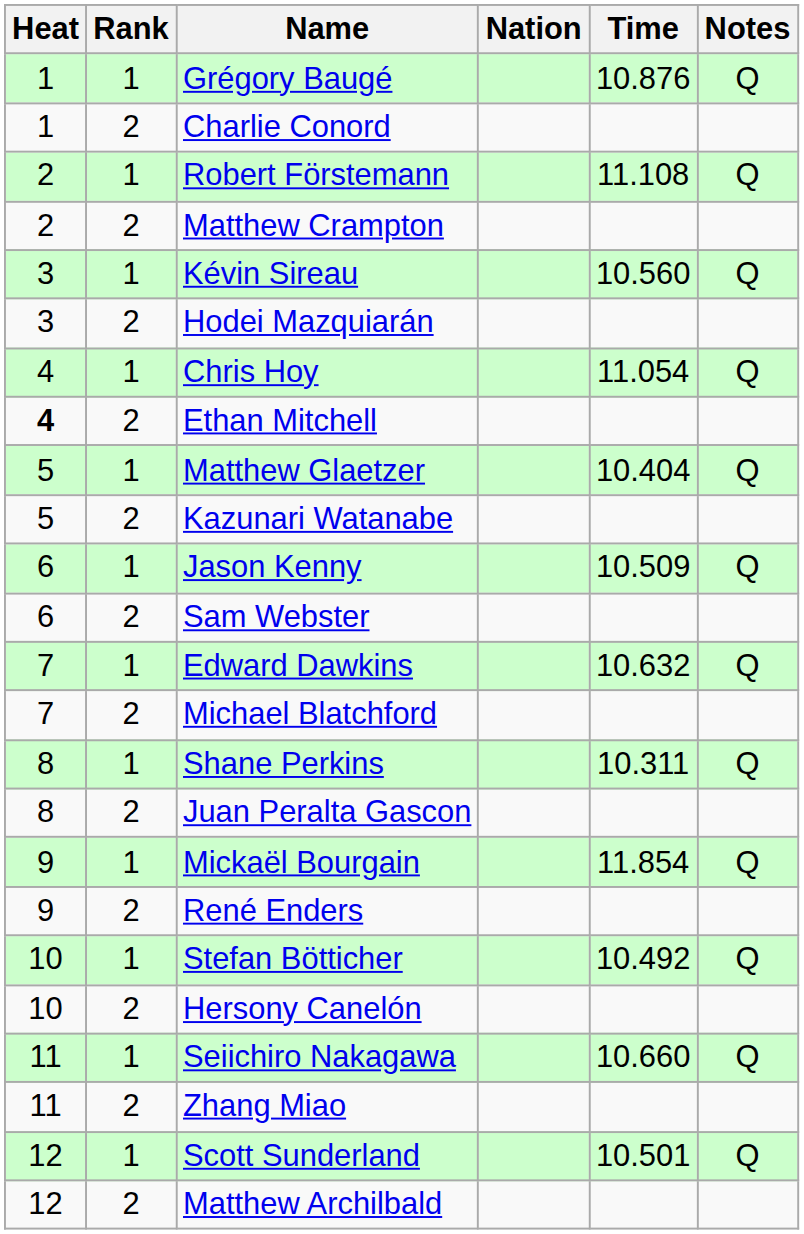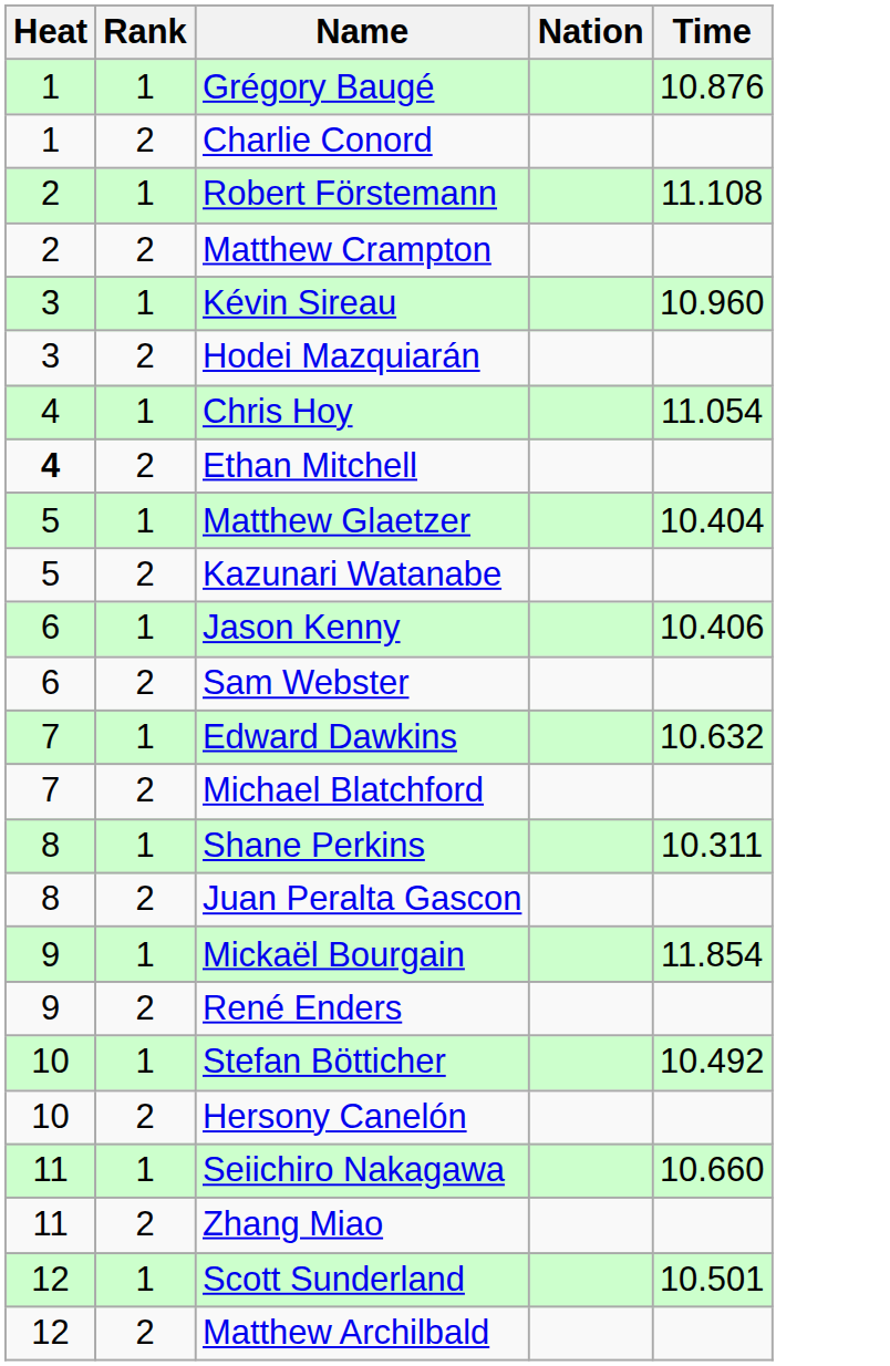 <table class="wikitable sortable" style="text-align:center">
 <tr>
 <th>Heat</th>
 <th>Rank</th>
 <th>Name</th>
 <th>Nation</th>
 <th>Time</th>
-<th>Notes</th>
 </tr>
 <tr bgcolor=ccffcc>
 <td>1</td>
 <td>1</td>
 <td align=left><a href='#'>Grégory Baugé</a></td>
 <td align=left></td>
 <td>10.876</td>
-<td>Q</td>
 </tr>
 <tr>
 <td>1</td>
 <td>2</td>
 <td align=left><a href='#'>Charlie Conord</a></td>
 <td align=left></td>
-<td></td>
 <td></td>
 </tr>
 <tr bgcolor=ccffcc>
 <td>2</td>
 <td>1</td>
 <td align=left><a href='#'>Robert Förstemann</a></td>
 <td align=left></td>
 <td>11.108</td>
-<td>Q</td>
 </tr>
 <tr>
 <td>2</td>
 <td>2</td>
 <td align=left><a href='#'>Matthew Crampton</a></td>
 <td align=left></td>
 <td></td>
-<td></td>
 </tr>
 <tr bgcolor=ccffcc>
 <td>3</td>
 <td>1</td>
 <td align=left><a href='#'>Kévin Sireau</a></td>
 <td align=left></td>
-<td>10.560</td>
-<td>Q</td>
+<td>10.960</td>
 </tr>
 <tr>
 <td>3</td>
 <td>2</td>
 <td align=left><a href='#'>Hodei Mazquiarán</a></td>
 <td align=left></td>
-<td></td>
 <td></td>
 </tr>
 <tr bgcolor=ccffcc>
 <td>4</td>
 <td>1</td>
 <td align=left><a href='#'>Chris Hoy</a></td>
 <td align=left></td>
 <td>11.054</td>
-<td>Q</td>
 </tr>
 <tr>
 <td><strong>4</strong></td>
 <td>2</td>
 <td align=left><a href='#'>Ethan Mitchell</a></td>
 <td align=left></td>
-<td></td>
 <td></td>
 </tr>
 <tr bgcolor=ccffcc>
 <td>5</td>
 <td>1</td>
 <td align=left><a href='#'>Matthew Glaetzer</a></td>
 <td align=left></td>
 <td>10.404</td>
-<td>Q</td>
 </tr>
 <tr>
 <td>5</td>
 <td>2</td>
 <td align=left><a href='#'>Kazunari Watanabe</a></td>
 <td align=left></td>
 <td></td>
-<td></td>
 </tr>
 <tr bgcolor=ccffcc>
 <td>6</td>
 <td>1</td>
 <td align=left><a href='#'>Jason Kenny</a></td>
 <td align=left></td>
-<td>10.509</td>
-<td>Q</td>
+<td>10.406</td>
 </tr>
 <tr>
 <td>6</td>
 <td>2</td>
 <td align=left><a href='#'>Sam Webster</a></td>
 <td align=left></td>
-<td></td>
 <td></td>
 </tr>
 <tr bgcolor=ccffcc>
 <td>7</td>
 <td>1</td>
 <td align=left><a href='#'>Edward Dawkins</a></td>
 <td align=left></td>
 <td>10.632</td>
-<td>Q</td>
 </tr>
 <tr>
 <td>7</td>
 <td>2</td>
 <td align=left><a href='#'>Michael Blatchford</a></td>
 <td align=left></td>
-<td></td>
 <td></td>
 </tr>
 <tr bgcolor=ccffcc>
 <td>8</td>
 <td>1</td>
 <td align=left><a href='#'>Shane Perkins</a></td>
 <td align=left></td>
 <td>10.311</td>
-<td>Q</td>
 </tr>
 <tr>
 <td>8</td>
 <td>2</td>
 <td align=left><a href='#'>Juan Peralta Gascon</a></td>
 <td align=left></td>
-<td></td>
 <td></td>
 </tr>
 <tr bgcolor=ccffcc>
 <td>9</td>
 <td>1</td>
 <td align=left><a href='#'>Mickaël Bourgain</a></td>
 <td align=left></td>
 <td>11.854</td>
-<td>Q</td>
 </tr>
 <tr>
 <td>9</td>
 <td>2</td>
 <td align=left><a href='#'>René Enders</a></td>
 <td align=left></td>
-<td></td>
 <td></td>
 </tr>
 <tr bgcolor=ccffcc>
 <td>10</td>
 <td>1</td>
 <td align=left><a href='#'>Stefan Bötticher</a></td>
 <td align=left></td>
 <td>10.492</td>
-<td>Q</td>
 </tr>
 <tr>
 <td>10</td>
 <td>2</td>
 <td align=left><a href='#'>Hersony Canelón</a></td>
 <td align=left></td>
-<td></td>
 <td></td>
 </tr>
 <tr bgcolor=ccffcc>
 <td>11</td>
 <td>1</td>
 <td align=left><a href='#'>Seiichiro Nakagawa</a></td>
 <td align=left></td>
 <td>10.660</td>
-<td>Q</td>
 </tr>
 <tr>
 <td>11</td>
 <td>2</td>
 <td align=left><a href='#'>Zhang Miao</a></td>
 <td align=left></td>
-<td></td>
 <td></td>
 </tr>
 <tr bgcolor=ccffcc>
 <td>12</td>
 <td>1</td>
 <td align=left><a href='#'>Scott Sunderland</a></td>
 <td align=left></td>
 <td>10.501</td>
-<td>Q</td>
 </tr>
 <tr>
 <td>12</td>
 <td>2</td>
 <td align=left><a href='#'>Matthew Archilbald</a></td>
 <td align=left></td>
 <td></td>
-<td></td>
 </tr>
 </table>
